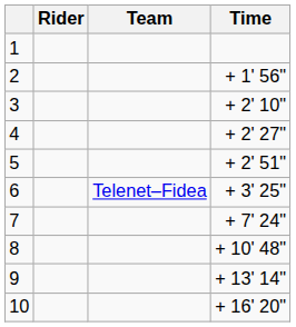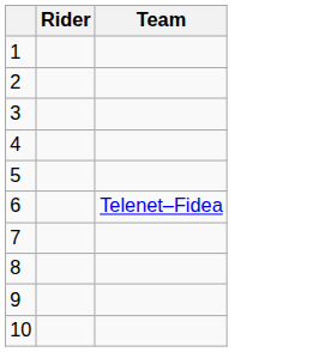 <table class="wikitable">
 <tr>
 <th></th>
 <th>Rider</th>
 <th>Team</th>
-<th>Time</th>
 </tr>
 <tr>
 <td>1</td>
 <td> </td>
 <td></td>
-<td align=right></td>
 </tr>
 <tr>
 <td>2</td>
 <td></td>
 <td></td>
-<td align=right>+ 1' 56"</td>
 </tr>
 <tr>
 <td>3</td>
 <td></td>
 <td></td>
-<td align=right>+ 2' 10"</td>
 </tr>
 <tr>
 <td>4</td>
 <td></td>
 <td></td>
-<td align=right>+ 2' 27"</td>
 </tr>
 <tr>
 <td>5</td>
 <td></td>
 <td></td>
-<td align=right>+ 2' 51"</td>
 </tr>
 <tr>
 <td>6</td>
 <td></td>
 <td><a href='#'>Telenet–Fidea</a></td>
-<td align=right>+ 3' 25"</td>
 </tr>
 <tr>
 <td>7</td>
 <td></td>
 <td></td>
-<td align=right>+ 7' 24"</td>
 </tr>
 <tr>
 <td>8</td>
 <td></td>
 <td></td>
-<td align=right>+ 10' 48"</td>
 </tr>
 <tr>
 <td>9</td>
 <td></td>
 <td></td>
-<td align=right>+ 13' 14"</td>
 </tr>
 <tr>
 <td>10</td>
 <td></td>
 <td></td>
-<td align=right>+ 16' 20"</td>
 </tr>
 </table>
